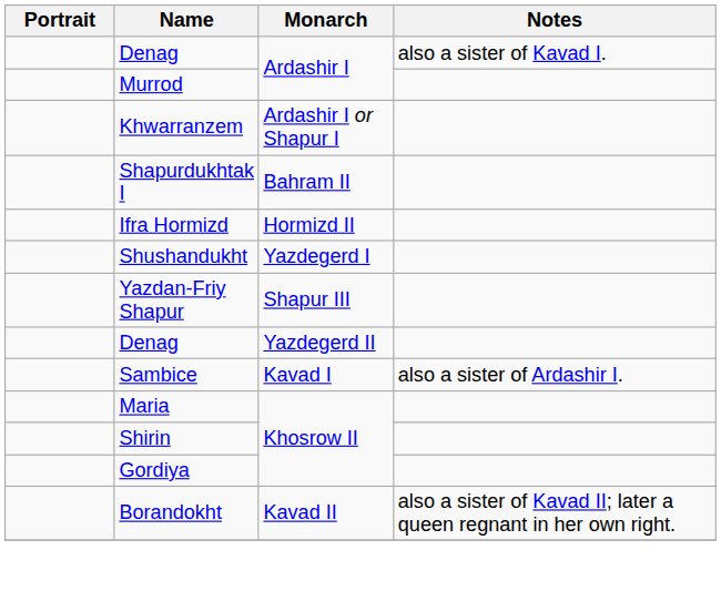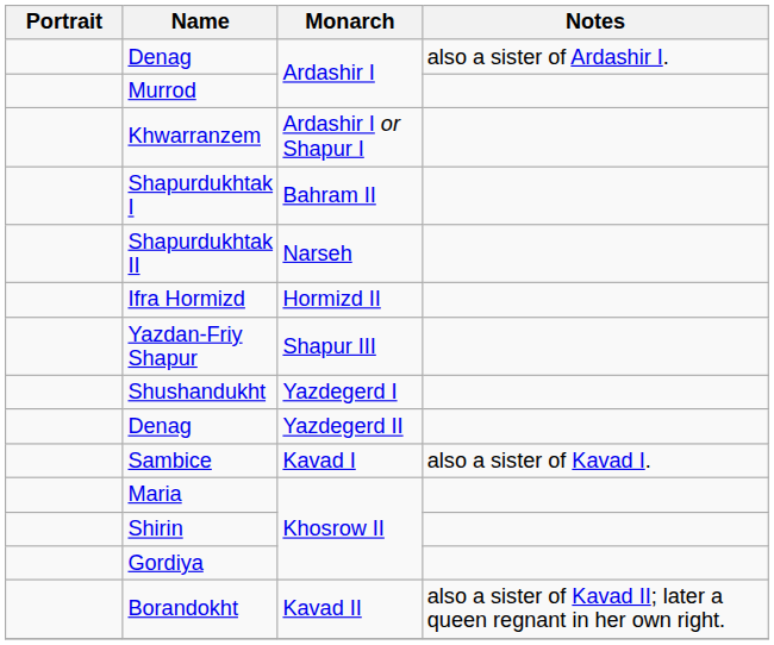 <table class="wikitable">
 <tr>
 <th width="80pt">Portrait</th>
 <th width="100pt">Name</th>
 <th width="100pt">Monarch</th>
 <th width="250pt">Notes</th>
 </tr>
 <tr>
 <td></td>
 <td><a href='#'>Denag</a></td>
 <td rowspan="2"><a href='#'>Ardashir I</a></td>
-<td>also a sister of <a href='#'>Kavad I</a>.</td>
+<td>also a sister of <a href='#'>Ardashir I</a>.</td>
 </tr>
 <tr>
 <td></td>
 <td><a href='#'>Murrod</a></td>
 <td></td>
 </tr>
 <tr>
 <td></td>
 <td><a href='#'>Khwarranzem</a></td>
 <td><a href='#'>Ardashir I</a> <em>or</em><br><a href='#'>Shapur I</a></td>
 <td></td>
 </tr>
 <tr>
 <td></td>
 <td><a href='#'>Shapurdukhtak I</a></td>
 <td><a href='#'>Bahram II</a></td>
 <td></td>
 </tr>
 <tr>
 <td></td>
+<td><a href='#'>Shapurdukhtak II</a></td>
+<td><a href='#'>Narseh</a></td>
+<td></td>
+</tr>
+<tr>
+<td></td>
 <td><a href='#'>Ifra Hormizd</a></td>
 <td><a href='#'>Hormizd II</a></td>
 <td></td>
 </tr>
 <tr>
 <td></td>
-<td><a href='#'>Shushandukht</a></td>
-<td><a href='#'>Yazdegerd I</a></td>
+<td><a href='#'>Yazdan-Friy Shapur</a></td>
+<td><a href='#'>Shapur III</a></td>
 <td></td>
 </tr>
 <tr>
 <td></td>
-<td><a href='#'>Yazdan-Friy Shapur</a></td>
-<td><a href='#'>Shapur III</a></td>
+<td><a href='#'>Shushandukht</a></td>
+<td><a href='#'>Yazdegerd I</a></td>
 <td></td>
 </tr>
 <tr>
 <td></td>
 <td><a href='#'>Denag</a></td>
 <td><a href='#'>Yazdegerd II</a></td>
 <td></td>
 </tr>
 <tr>
 <td></td>
 <td><a href='#'>Sambice</a></td>
 <td><a href='#'>Kavad I</a></td>
-<td>also a sister of <a href='#'>Ardashir I</a>.</td>
+<td>also a sister of <a href='#'>Kavad I</a>.</td>
 </tr>
 <tr>
 <td></td>
 <td><a href='#'>Maria</a></td>
 <td rowspan="3"><a href='#'>Khosrow II</a></td>
 <td></td>
 </tr>
 <tr>
 <td></td>
 <td><a href='#'>Shirin</a></td>
 <td></td>
 </tr>
 <tr>
 <td></td>
 <td><a href='#'>Gordiya</a></td>
 <td></td>
 </tr>
 <tr>
 <td></td>
 <td><a href='#'>Borandokht</a></td>
 <td><a href='#'>Kavad II</a></td>
 <td>also a sister of <a href='#'>Kavad II</a>; later a queen regnant in her own right.</td>
 </tr>
 <tr>
 </tr>
 </table>
